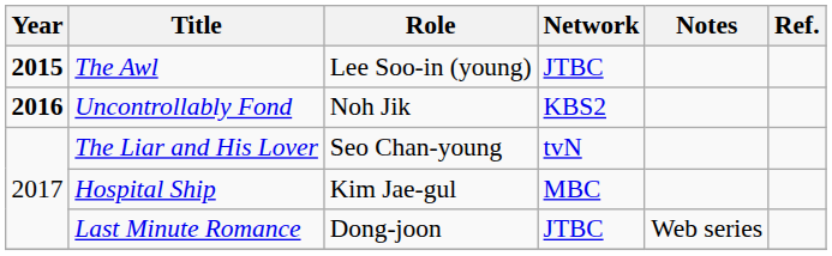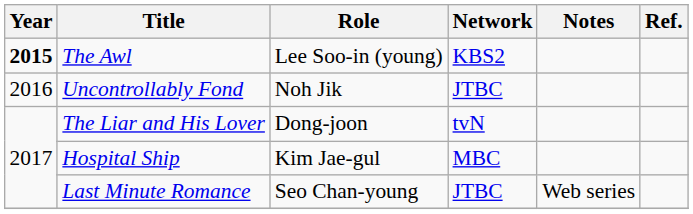 <table class="wikitable">
 <tr>
 <th>Year</th>
 <th>Title</th>
 <th>Role</th>
 <th>Network</th>
 <th>Notes</th>
 <th>Ref.</th>
 </tr>
 <tr>
 <td><strong>2015</strong></td>
 <td><em><a href='#'>The Awl</a></em></td>
 <td>Lee Soo-in (young)</td>
-<td><a href='#'>JTBC</a></td>
+<td><a href='#'>KBS2</a></td>
 <td></td>
 <td></td>
 </tr>
 <tr>
-<td><strong>2016</strong></td>
+<td>2016</td>
 <td><em><a href='#'>Uncontrollably Fond</a></em></td>
 <td>Noh Jik</td>
-<td><a href='#'>KBS2</a></td>
+<td><a href='#'>JTBC</a></td>
 <td></td>
 <td></td>
 </tr>
 <tr>
 <td rowspan="3">2017</td>
 <td><em><a href='#'>The Liar and His Lover</a></em></td>
-<td>Seo Chan-young</td>
+<td>Dong-joon</td>
 <td><a href='#'>tvN</a></td>
 <td></td>
 <td></td>
 </tr>
 <tr>
 <td><em><a href='#'>Hospital Ship</a></em></td>
 <td>Kim Jae-gul</td>
 <td><a href='#'>MBC</a></td>
 <td></td>
 <td></td>
 </tr>
 <tr>
 <td><em><a href='#'>Last Minute Romance</a></em></td>
-<td>Dong-joon</td>
+<td>Seo Chan-young</td>
 <td><a href='#'>JTBC</a></td>
 <td>Web series</td>
 <td></td>
 </tr>
 <tr>
 </tr>
 </table>
